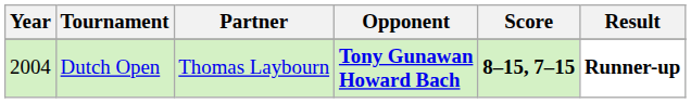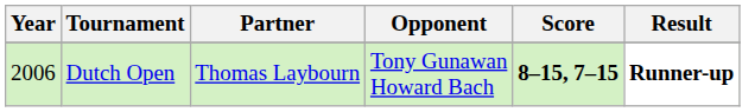 <table class="sortable wikitable" style="font-size: 90%;">
 <tr>
 <th>Year</th>
 <th>Tournament</th>
 <th>Partner</th>
 <th>Opponent</th>
 <th>Score</th>
 <th>Result</th>
 </tr>
 <tr>
 </tr>
 <tr style="background:#D4F1C5">
-<td align="center">2004</td>
+<td align="center">2006</td>
 <td align="left"><a href='#'>Dutch Open</a></td>
 <td align="left"> <a href='#'>Thomas Laybourn</a></td>
-<td align="left"><strong> <a href='#'>Tony Gunawan</a><br>  <a href='#'>Howard Bach</a></strong></td>
+<td align="left"> <a href='#'>Tony Gunawan</a><br>  <a href='#'>Howard Bach</a></td>
 <td align="left"><strong>8–15, 7–15</strong></td>
 <td style="text-align:left; background:white"> <strong>Runner-up</strong></td>
 </tr>
 </table>
